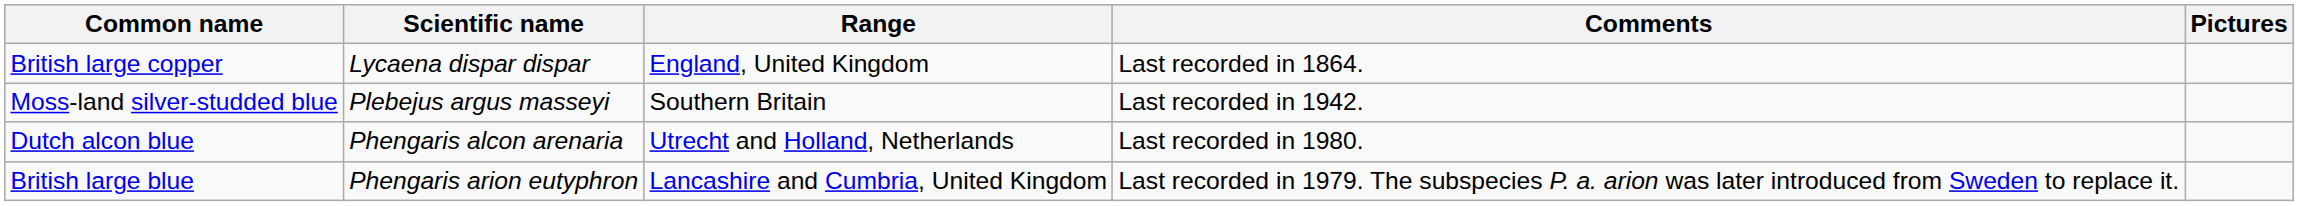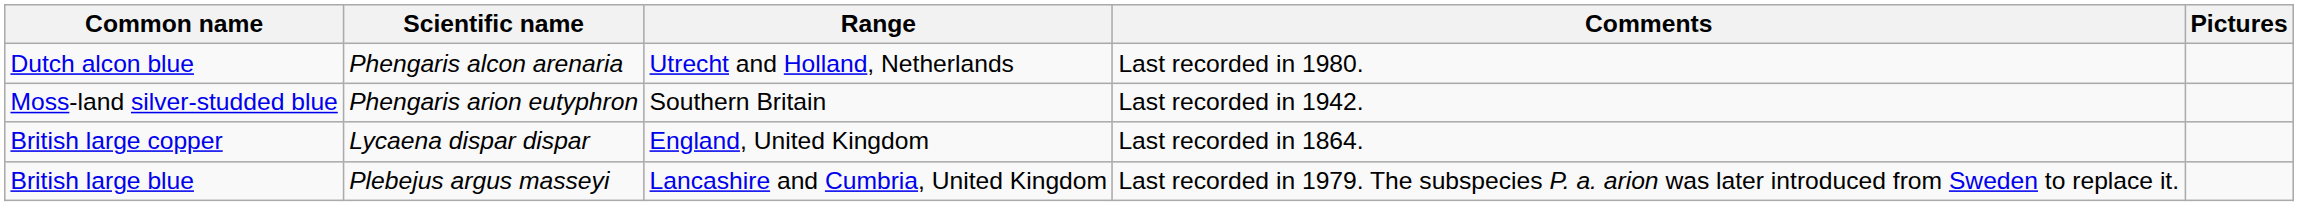 <table class="wikitable">
 <tr>
 <th>Common name</th>
 <th>Scientific name</th>
 <th>Range</th>
 <th class="unsortable">Comments</th>
 <th class="unsortable">Pictures</th>
 </tr>
 <tr>
+<td><a href='#'>Dutch alcon blue</a></td>
+<td><em>Phengaris alcon arenaria</em></td>
+<td><a href='#'>Utrecht</a> and <a href='#'>Holland</a>, Netherlands</td>
+<td>Last recorded in 1980.</td>
+<td></td>
+</tr>
+<tr>
+<td><a href='#'>Moss</a>-land <a href='#'>silver-studded blue</a></td>
+<td><em>Phengaris arion eutyphron</em></td>
+<td>Southern Britain</td>
+<td>Last recorded in 1942.</td>
+<td></td>
+</tr>
+<tr>
 <td><a href='#'>British large copper</a></td>
 <td><em>Lycaena dispar dispar</em></td>
 <td><a href='#'>England</a>, United Kingdom</td>
 <td>Last recorded in 1864.</td>
 <td></td>
 </tr>
 <tr>
-<td><a href='#'>Moss</a>-land <a href='#'>silver-studded blue</a></td>
+<td><a href='#'>British large blue</a></td>
 <td><em>Plebejus argus masseyi</em></td>
-<td>Southern Britain</td>
-<td>Last recorded in 1942.</td>
-<td></td>
-</tr>
-<tr>
-<td><a href='#'>Dutch alcon blue</a></td>
-<td><em>Phengaris alcon arenaria</em></td>
-<td><a href='#'>Utrecht</a> and <a href='#'>Holland</a>, Netherlands</td>
-<td>Last recorded in 1980.</td>
-<td></td>
-</tr>
-<tr>
-<td><a href='#'>British large blue</a></td>
-<td><em>Phengaris arion eutyphron</em></td>
 <td><a href='#'>Lancashire</a> and <a href='#'>Cumbria</a>, United Kingdom</td>
 <td>Last recorded in 1979. The subspecies <em>P. a. arion</em> was later introduced from <a href='#'>Sweden</a> to replace it.</td>
 <td></td>
 </tr>
 </table>
